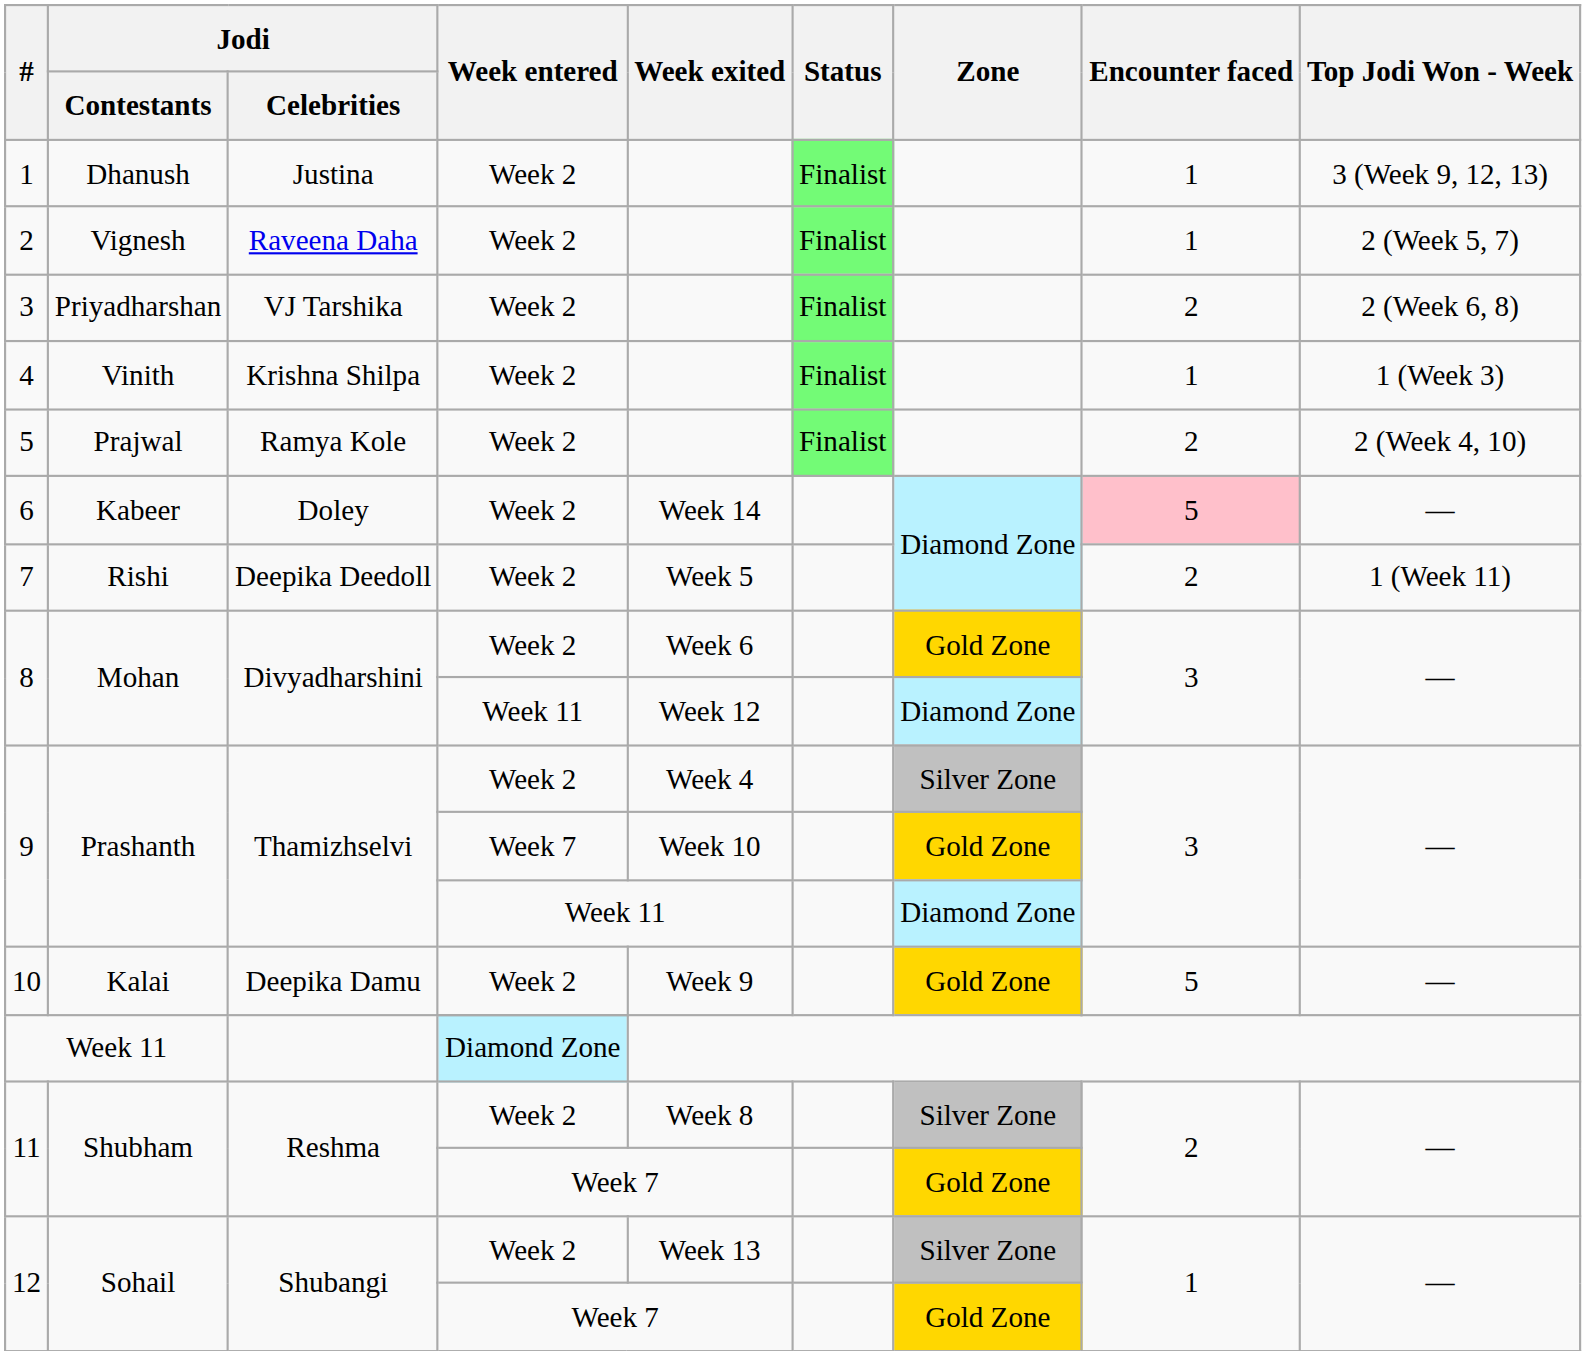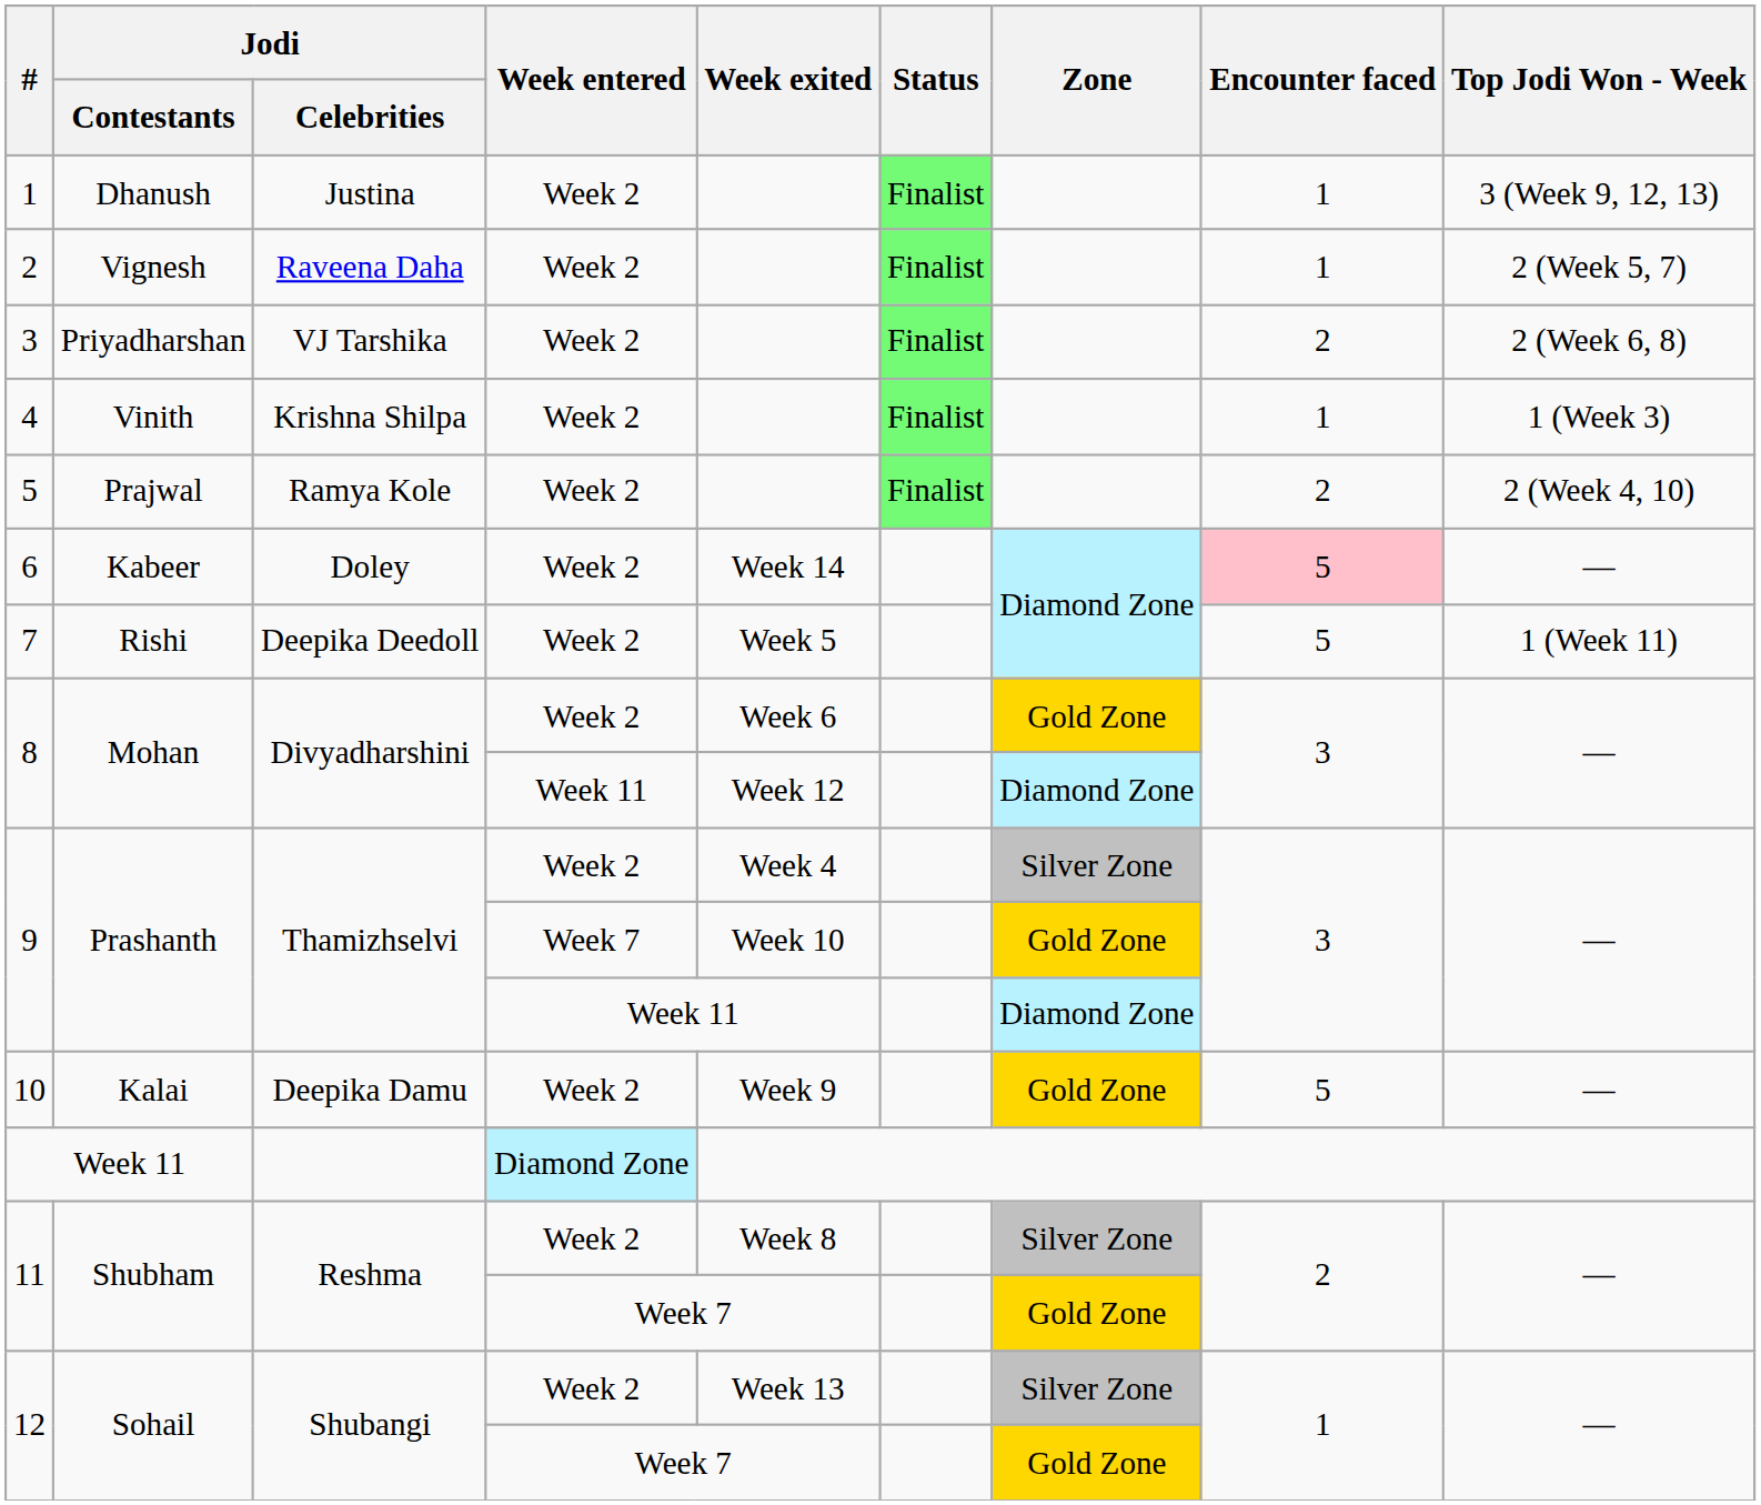 <table class = "wikitable sortable" style=" text-align:center; font-size:85%;  line-height:25px; width:auto;">
 <tr>
 <th rowspan="2">#</th>
 <th colspan="2">Jodi</th>
 <th rowspan="2">Week entered</th>
 <th rowspan="2">Week exited</th>
 <th rowspan="2">Status</th>
 <th rowspan="2">Zone</th>
 <th rowspan="2">Encounter faced</th>
 <th rowspan="2">Top Jodi Won - Week</th>
 </tr>
 <tr>
 <th>Contestants</th>
 <th scope="col">Celebrities</th>
 </tr>
 <tr>
 <td>1</td>
 <td>Dhanush</td>
 <td>Justina</td>
 <td>Week 2</td>
 <td></td>
 <td style="background:#73FB76;">Finalist</td>
 <td></td>
 <td>1</td>
 <td>3 (Week 9, 12, 13)</td>
 </tr>
 <tr>
 <td>2</td>
 <td>Vignesh</td>
 <td><a href='#'>Raveena Daha</a></td>
 <td>Week 2</td>
 <td></td>
 <td style="background:#73FB76;">Finalist</td>
 <td></td>
 <td>1</td>
 <td>2 (Week 5, 7)</td>
 </tr>
 <tr>
 <td>3</td>
 <td>Priyadharshan</td>
 <td>VJ Tarshika</td>
 <td>Week 2</td>
 <td></td>
 <td style="background:#73FB76;">Finalist</td>
 <td></td>
 <td>2</td>
 <td>2 (Week 6, 8)</td>
 </tr>
 <tr>
 <td>4</td>
 <td>Vinith</td>
 <td>Krishna Shilpa</td>
 <td>Week 2</td>
 <td></td>
 <td style="background:#73FB76;">Finalist</td>
 <td></td>
 <td>1</td>
 <td>1 (Week 3)</td>
 </tr>
 <tr>
 <td>5</td>
 <td>Prajwal</td>
 <td>Ramya Kole</td>
 <td>Week 2</td>
 <td></td>
 <td style="background:#73FB76;">Finalist</td>
 <td></td>
 <td>2</td>
 <td>2 (Week 4, 10)</td>
 </tr>
 <tr>
 <td>6</td>
 <td>Kabeer</td>
 <td>Doley</td>
 <td>Week 2</td>
 <td>Week 14</td>
 <td></td>
 <td rowspan=2 style="background:#b9f2ff;">Diamond Zone</td>
 <td style="background: pink;">5</td>
 <td>—</td>
 </tr>
 <tr>
 <td>7</td>
 <td>Rishi</td>
 <td>Deepika Deedoll</td>
 <td>Week 2</td>
 <td>Week 5</td>
 <td></td>
-<td>2</td>
+<td>5</td>
 <td>1 (Week 11)</td>
 </tr>
 <tr>
 <td rowspan=2>8</td>
 <td rowspan=2>Mohan</td>
 <td rowspan=2>Divyadharshini</td>
 <td>Week 2</td>
 <td>Week 6</td>
 <td></td>
 <td style="background:#ffd700;">Gold Zone</td>
 <td rowspan=2>3</td>
 <td rowspan=2>—</td>
 </tr>
 <tr>
 <td>Week 11</td>
 <td>Week 12</td>
 <td></td>
 <td style="background:#b9f2ff;">Diamond Zone</td>
 </tr>
 <tr>
 <td rowspan=3>9</td>
 <td rowspan=3>Prashanth</td>
 <td rowspan=3>Thamizhselvi</td>
 <td>Week 2</td>
 <td>Week 4</td>
 <td></td>
 <td style ="background:#c0c0c0;">Silver Zone</td>
 <td rowspan=3>3</td>
 <td rowspan=3>—</td>
 </tr>
 <tr>
 <td>Week 7</td>
 <td>Week 10</td>
 <td></td>
 <td style="background:#ffd700;">Gold Zone</td>
 </tr>
 <tr>
 <td colspan=2>Week 11</td>
 <td></td>
 <td style="background:#b9f2ff;">Diamond Zone</td>
 </tr>
 <tr>
 <td rowspan=2>10</td>
 <td rowspan=2>Kalai</td>
 <td rowspan=2>Deepika Damu</td>
 <td>Week 2</td>
 <td>Week 9</td>
 <td></td>
 <td style="background:#ffd700;">Gold Zone</td>
 <td rowspan=2>5</td>
 <td rowspan=2>—</td>
 </tr>
 <tr>
 </tr>
 <tr>
 <td colspan=2>Week 11</td>
 <td></td>
 <td style="background:#b9f2ff;">Diamond Zone</td>
 </tr>
 <tr>
 <td rowspan=2>11</td>
 <td rowspan=2>Shubham</td>
 <td rowspan=2>Reshma</td>
 <td>Week 2</td>
 <td>Week 8</td>
 <td></td>
 <td style ="background:#c0c0c0;">Silver Zone</td>
 <td rowspan=2>2</td>
 <td rowspan=2>—</td>
 </tr>
 <tr>
 <td colspan=2>Week 7</td>
 <td></td>
 <td style="background:#ffd700;">Gold Zone</td>
 </tr>
 <tr>
 <td rowspan=2>12</td>
 <td rowspan=2>Sohail</td>
 <td rowspan=2>Shubangi</td>
 <td>Week 2</td>
 <td>Week 13</td>
 <td></td>
 <td style ="background:#c0c0c0;">Silver Zone</td>
 <td rowspan=2>1</td>
 <td rowspan=2>—</td>
 </tr>
 <tr>
 <td colspan=2>Week 7</td>
 <td></td>
 <td style="background:#ffd700;">Gold Zone</td>
 </tr>
 </table>
